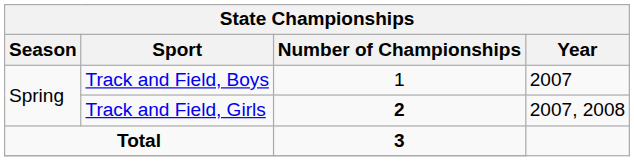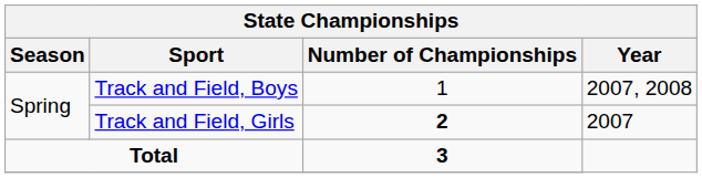 <table class="wikitable">
 <tr>
 <th colspan="4">State Championships</th>
 </tr>
 <tr>
 <th>Season</th>
 <th>Sport</th>
 <th>Number of Championships</th>
 <th>Year</th>
 </tr>
 <tr>
 <td rowspan="2">Spring</td>
 <td><a href='#'>Track and Field, Boys</a></td>
 <td align="center">1</td>
-<td>2007</td>
+<td>2007, 2008</td>
 </tr>
 <tr>
 <td><a href='#'>Track and Field, Girls</a></td>
 <td align="center"><strong>2</strong></td>
-<td>2007, 2008</td>
+<td>2007</td>
 </tr>
 <tr>
 <td align="center" colspan="2"><strong>Total</strong></td>
 <td align="center"><strong>3</strong></td>
 </tr>
 <tr>
 </tr>
 </table>
